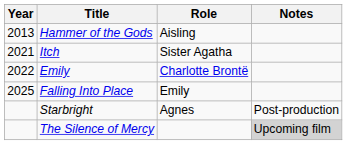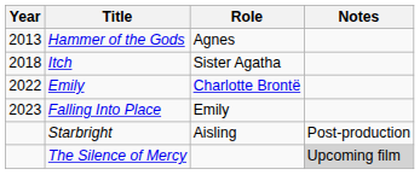 <table class="wikitable sortable">
 <tr>
 <th>Year</th>
 <th>Title</th>
 <th>Role</th>
 <th class="unsortable">Notes</th>
 </tr>
 <tr>
 <td>2013</td>
 <td><em><a href='#'>Hammer of the Gods</a></em></td>
-<td>Aisling</td>
+<td>Agnes</td>
 <td></td>
 </tr>
 <tr>
-<td>2021</td>
+<td>2018</td>
 <td><em><a href='#'>Itch</a></em></td>
 <td>Sister Agatha</td>
 <td></td>
 </tr>
 <tr>
 <td>2022</td>
 <td><em><a href='#'>Emily</a></em></td>
 <td><a href='#'>Charlotte Brontë</a></td>
 <td></td>
 </tr>
 <tr>
-<td>2025</td>
+<td>2023</td>
 <td><em><a href='#'>Falling Into Place</a></em></td>
 <td>Emily</td>
 <td></td>
 </tr>
 <tr>
 <td></td>
 <td><em>Starbright</em></td>
-<td>Agnes</td>
+<td>Aisling</td>
 <td>Post-production</td>
 </tr>
 <tr>
 <td></td>
 <td><em><a href='#'>The Silence of Mercy</a></em></td>
 <td></td>
 <td style="background: lightgrey;">Upcoming film</td>
 </tr>
 </table>
